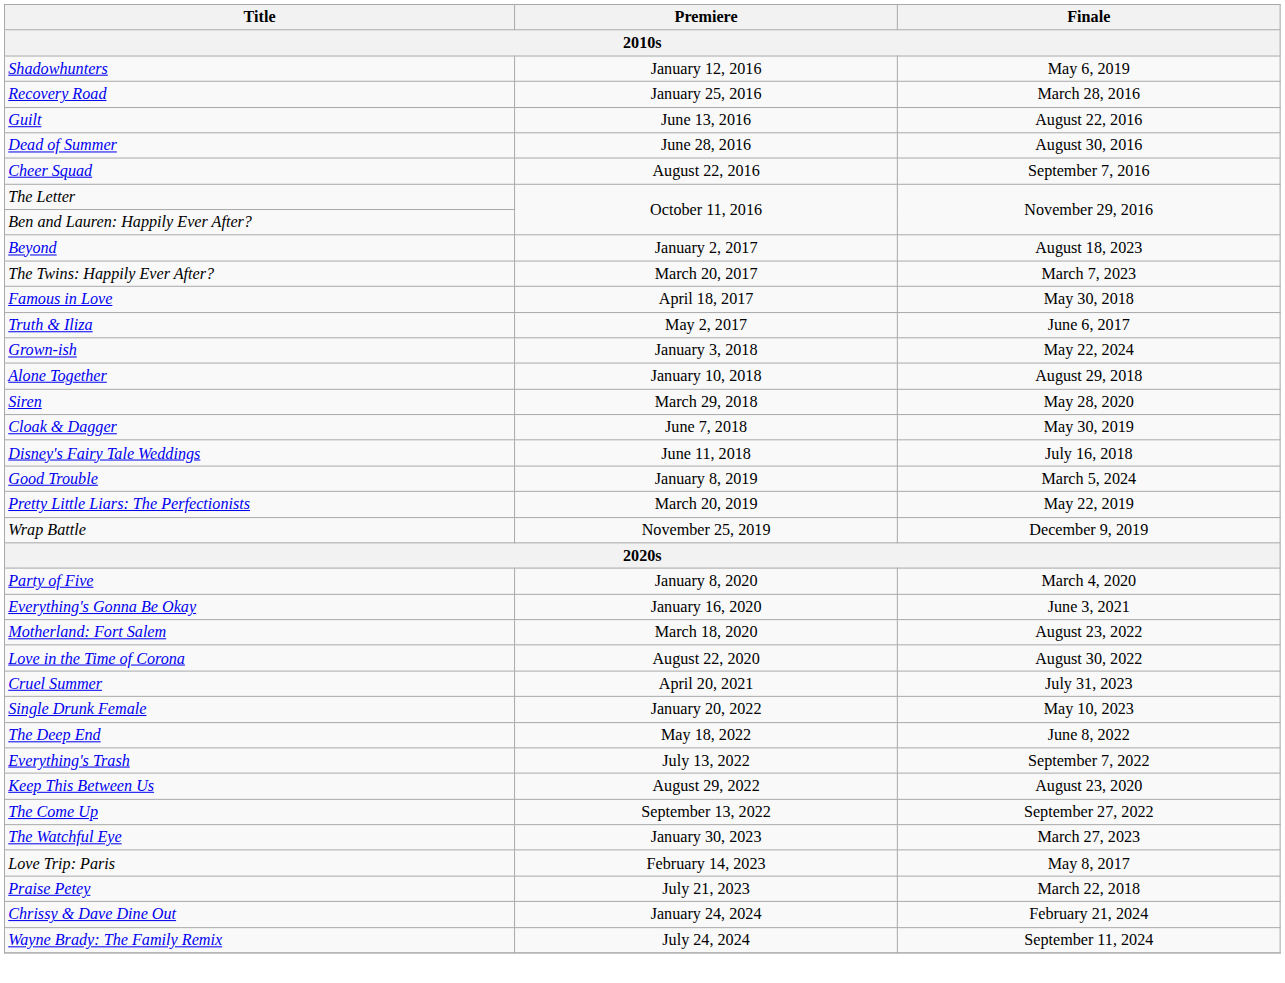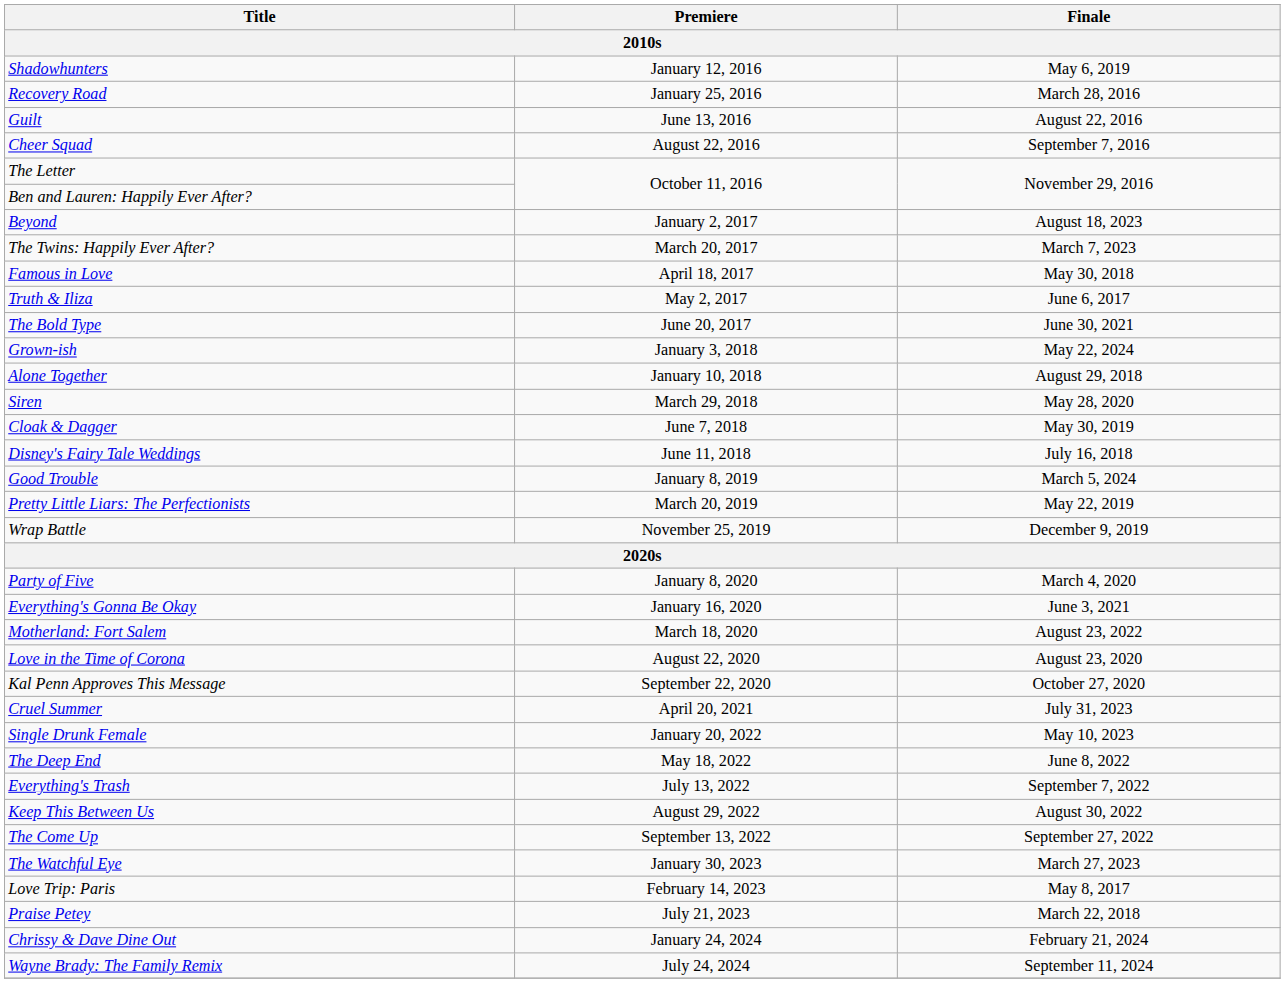 <table class="wikitable sortable" style="width:100%;text-align:center;">
 <tr>
 <th scope="col" style="width:40%;">Title</th>
 <th scope="col" style="width:30%;">Premiere</th>
 <th scope="col" style="width:30%;">Finale</th>
 </tr>
 <tr>
 <th colspan="3">2010s</th>
 </tr>
 <tr>
 <td scope="row" style="text-align:left;"><em><a href='#'>Shadowhunters</a></em></td>
 <td>January 12, 2016</td>
 <td>May 6, 2019</td>
 </tr>
 <tr>
 <td scope="row" style="text-align:left;"><em><a href='#'>Recovery Road</a></em></td>
 <td>January 25, 2016</td>
 <td>March 28, 2016</td>
 </tr>
 <tr>
 <td scope="row" style="text-align:left;"><em><a href='#'>Guilt</a></em></td>
 <td>June 13, 2016</td>
 <td>August 22, 2016</td>
-</tr>
-<tr>
-<td scope="row" style="text-align:left;"><em><a href='#'>Dead of Summer</a></em></td>
-<td>June 28, 2016</td>
-<td>August 30, 2016</td>
 </tr>
 <tr>
 <td scope="row" style="text-align:left;"><em><a href='#'>Cheer Squad</a></em></td>
 <td>August 22, 2016</td>
 <td>September 7, 2016</td>
 </tr>
 <tr>
 <td scope="row" style="text-align:left;"><em>The Letter</em></td>
 <td rowspan="2">October 11, 2016</td>
 <td rowspan="2">November 29, 2016</td>
 </tr>
 <tr>
 <td scope="row" style="text-align:left;"><em>Ben and Lauren: Happily Ever After?</em></td>
 </tr>
 <tr>
 <td scope="row" style="text-align:left;"><em><a href='#'>Beyond</a></em></td>
 <td>January 2, 2017</td>
 <td>August 18, 2023</td>
 </tr>
 <tr>
 <td scope="row" style="text-align:left;"><em>The Twins: Happily Ever After?</em></td>
 <td>March 20, 2017</td>
 <td>March 7, 2023</td>
 </tr>
 <tr>
 <td scope="row" style="text-align:left;"><em><a href='#'>Famous in Love</a></em></td>
 <td>April 18, 2017</td>
 <td>May 30, 2018</td>
 </tr>
 <tr>
 <td scope="row" style="text-align:left;"><em><a href='#'>Truth & Iliza</a></em></td>
 <td>May 2, 2017</td>
 <td>June 6, 2017</td>
+</tr>
+<tr>
+<td scope="row" style="text-align:left;"><em><a href='#'>The Bold Type</a></em></td>
+<td>June 20, 2017</td>
+<td>June 30, 2021</td>
 </tr>
 <tr>
 <td scope="row" style="text-align:left;"><em><a href='#'>Grown-ish</a></em></td>
 <td>January 3, 2018</td>
 <td>May 22, 2024</td>
 </tr>
 <tr>
 <td scope="row" style="text-align:left;"><em><a href='#'>Alone Together</a></em></td>
 <td>January 10, 2018</td>
 <td>August 29, 2018</td>
 </tr>
 <tr>
 <td scope="row" style="text-align:left;"><em><a href='#'>Siren</a></em></td>
 <td>March 29, 2018</td>
 <td>May 28, 2020</td>
 </tr>
 <tr>
 <td scope="row" style="text-align:left;"><em><a href='#'>Cloak & Dagger</a></em></td>
 <td>June 7, 2018</td>
 <td>May 30, 2019</td>
 </tr>
 <tr>
 <td scope="row" style="text-align:left;"><em><a href='#'>Disney's Fairy Tale Weddings</a></em></td>
 <td>June 11, 2018</td>
 <td>July 16, 2018</td>
 </tr>
 <tr>
 <td scope="row" style="text-align:left;"><em><a href='#'>Good Trouble</a></em></td>
 <td>January 8, 2019</td>
 <td>March 5, 2024</td>
 </tr>
 <tr>
 <td scope="row" style="text-align:left;"><em><a href='#'>Pretty Little Liars: The Perfectionists</a></em></td>
 <td>March 20, 2019</td>
 <td>May 22, 2019</td>
 </tr>
 <tr>
 <td scope="row" style="text-align:left;"><em>Wrap Battle</em></td>
 <td>November 25, 2019</td>
 <td>December 9, 2019</td>
 </tr>
 <tr>
 <th colspan="3">2020s</th>
 </tr>
 <tr>
 <td scope="row" style="text-align:left;"><em><a href='#'>Party of Five</a></em></td>
 <td>January 8, 2020</td>
 <td>March 4, 2020</td>
 </tr>
 <tr>
 <td scope="row" style="text-align:left;"><em><a href='#'>Everything's Gonna Be Okay</a></em></td>
 <td>January 16, 2020</td>
 <td>June 3, 2021</td>
 </tr>
 <tr>
 <td scope="row" style="text-align:left;"><em><a href='#'>Motherland: Fort Salem</a></em></td>
 <td>March 18, 2020</td>
 <td>August 23, 2022</td>
 </tr>
 <tr>
 <td scope="row" style="text-align:left;"><em><a href='#'>Love in the Time of Corona</a></em></td>
 <td>August 22, 2020</td>
-<td>August 30, 2022</td>
+<td>August 23, 2020</td>
+</tr>
+<tr>
+<td scope="row" style="text-align:left;"><em>Kal Penn Approves This Message</em></td>
+<td>September 22, 2020</td>
+<td>October 27, 2020</td>
 </tr>
 <tr>
 <td scope="row" style="text-align:left;"><em><a href='#'>Cruel Summer</a></em></td>
 <td>April 20, 2021</td>
 <td>July 31, 2023</td>
 </tr>
 <tr>
 <td scope="row" style="text-align:left;"><em><a href='#'>Single Drunk Female</a></em></td>
 <td>January 20, 2022</td>
 <td>May 10, 2023</td>
 </tr>
 <tr>
 <td scope="row" style="text-align:left;"><em><a href='#'>The Deep End</a></em></td>
 <td>May 18, 2022</td>
 <td>June 8, 2022</td>
 </tr>
 <tr>
 <td scope="row" style="text-align:left;"><em><a href='#'>Everything's Trash</a></em></td>
 <td>July 13, 2022</td>
 <td>September 7, 2022</td>
 </tr>
 <tr>
 <td scope="row" style="text-align:left;"><em><a href='#'>Keep This Between Us</a></em></td>
 <td>August 29, 2022</td>
-<td>August 23, 2020</td>
+<td>August 30, 2022</td>
 </tr>
 <tr>
 <td scope="row" style="text-align:left;"><em><a href='#'>The Come Up</a></em></td>
 <td>September 13, 2022</td>
 <td>September 27, 2022</td>
 </tr>
 <tr>
 <td scope="row" style="text-align:left;"><em><a href='#'>The Watchful Eye</a></em></td>
 <td>January 30, 2023</td>
 <td>March 27, 2023</td>
 </tr>
 <tr>
 <td scope="row" style="text-align:left;"><em>Love Trip: Paris</em></td>
 <td>February 14, 2023</td>
 <td>May 8, 2017</td>
 </tr>
 <tr>
 <td scope="row" style="text-align:left;"><em><a href='#'>Praise Petey</a></em></td>
 <td>July 21, 2023</td>
 <td>March 22, 2018</td>
 </tr>
 <tr>
 <td scope="row" style="text-align:left;"><em><a href='#'>Chrissy & Dave Dine Out</a></em></td>
 <td>January 24, 2024</td>
 <td>February 21, 2024</td>
 </tr>
 <tr>
 <td scope="row" style="text-align:left;"><em><a href='#'>Wayne Brady: The Family Remix</a></em></td>
 <td>July 24, 2024</td>
 <td>September 11, 2024</td>
 </tr>
 <tr>
 </tr>
 </table>
